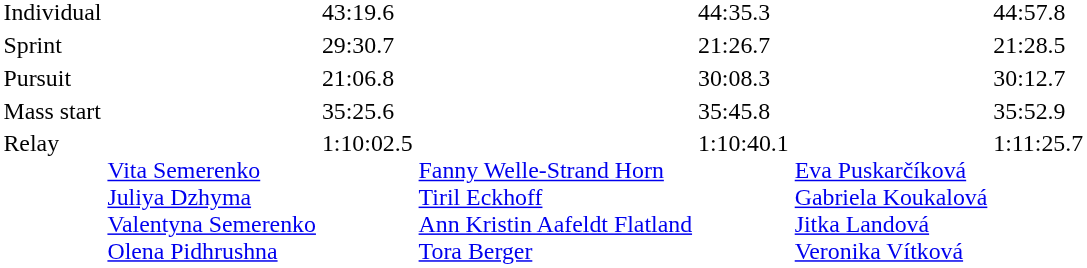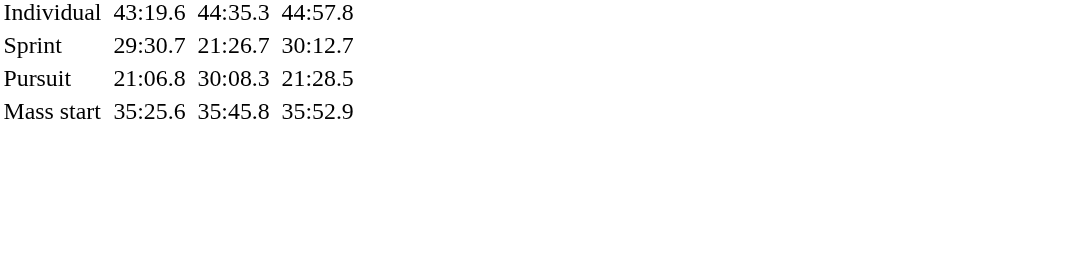 <table>
 <tr valign="top">
 <td>Individual<br></td>
 <td></td>
 <td>43:19.6</td>
 <td></td>
 <td>44:35.3</td>
 <td></td>
 <td>44:57.8</td>
 </tr>
 <tr valign="top">
 <td>Sprint<br></td>
 <td></td>
 <td>29:30.7</td>
 <td></td>
 <td>21:26.7</td>
 <td></td>
-<td>21:28.5</td>
+<td>30:12.7</td>
 </tr>
 <tr valign="top">
 <td>Pursuit<br></td>
 <td></td>
 <td>21:06.8</td>
 <td></td>
 <td>30:08.3</td>
 <td></td>
-<td>30:12.7</td>
+<td>21:28.5</td>
 </tr>
 <tr valign="top">
 <td>Mass start<br></td>
 <td></td>
 <td>35:25.6</td>
 <td></td>
 <td>35:45.8</td>
 <td></td>
 <td>35:52.9</td>
 </tr>
-<tr valign="top">
-<td>Relay<br></td>
-<td><br><a href='#'>Vita Semerenko</a><br><a href='#'>Juliya Dzhyma</a><br><a href='#'>Valentyna Semerenko</a><br><a href='#'>Olena Pidhrushna</a></td>
-<td>1:10:02.5</td>
-<td><br><a href='#'>Fanny Welle-Strand Horn</a><br><a href='#'>Tiril Eckhoff</a><br><a href='#'>Ann Kristin Aafeldt Flatland</a><br><a href='#'>Tora Berger</a></td>
-<td>1:10:40.1</td>
-<td><br><a href='#'>Eva Puskarčíková</a><br><a href='#'>Gabriela Koukalová</a><br><a href='#'>Jitka Landová</a><br><a href='#'>Veronika Vítková</a></td>
-<td>1:11:25.7</td>
-</tr>
 </table>
